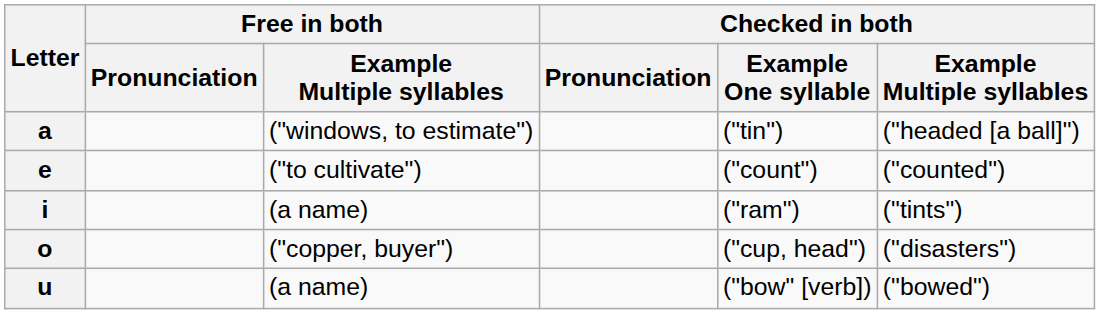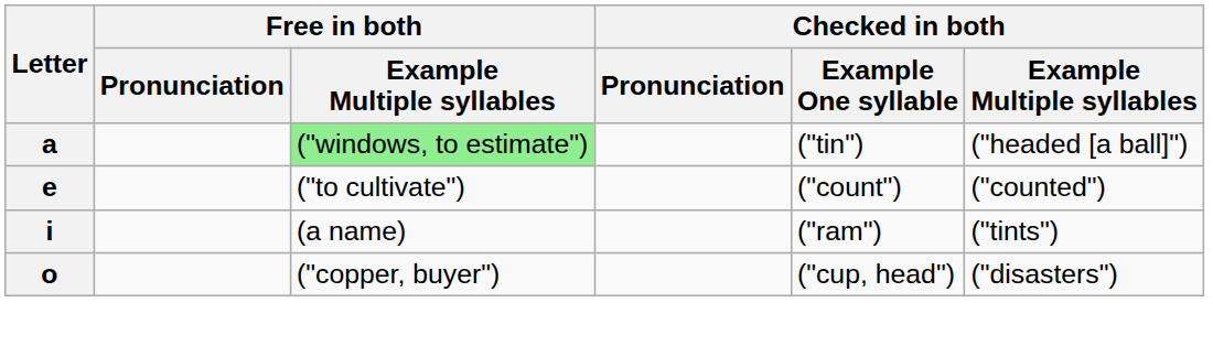 <table class="wikitable">
 <tr>
 <th rowspan="2">Letter</th>
 <th colspan="2">Free in both</th>
 <th colspan="3">Checked in both</th>
 </tr>
 <tr>
 <th>Pronunciation</th>
 <th>Example<br>Multiple syllables</th>
 <th>Pronunciation</th>
 <th>Example<br>One syllable</th>
 <th>Example<br>Multiple syllables</th>
 </tr>
 <tr>
 <th>a</th>
 <td style="text-align: center"></td>
-<td>  ("windows, to estimate")</td>
+<td style="background: lightgreen;">  ("windows, to estimate")</td>
 <td style="text-align: center"></td>
 <td>  ("tin")</td>
 <td>  ("headed [a ball]")</td>
 </tr>
 <tr>
 <th style="text-align: center">e</th>
 <td style="text-align: center"></td>
 <td>  ("to cultivate")</td>
 <td style="text-align: center"></td>
 <td>  ("count")</td>
 <td>  ("counted")</td>
 </tr>
 <tr>
 <th style="text-align: center">i</th>
 <td style="text-align: center"></td>
 <td>  (a name)</td>
 <td style="text-align: center"></td>
 <td>  ("ram")</td>
 <td>  ("tints")</td>
 </tr>
 <tr>
 <th style="text-align: center">o</th>
 <td style="text-align: center"></td>
 <td>  ("copper, buyer")</td>
 <td style="text-align: center"></td>
 <td>  ("cup, head")</td>
 <td>  ("disasters")</td>
 </tr>
-<tr>
-<th style="text-align: center">u</th>
-<td style="text-align: center"></td>
-<td>  (a name)</td>
-<td style="text-align: center"></td>
-<td>  ("bow" [verb])</td>
-<td>  ("bowed")</td>
-</tr>
 </table>
